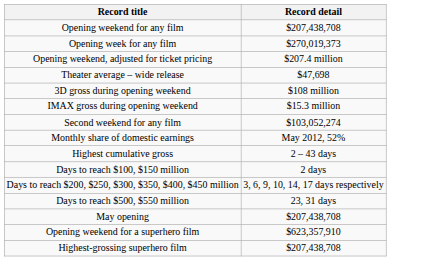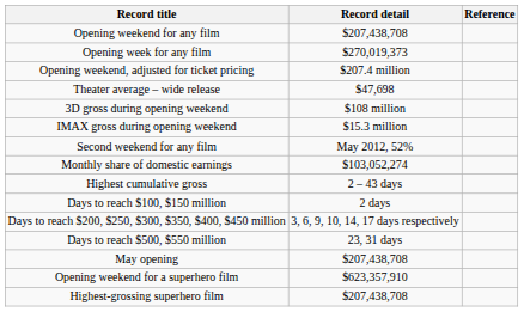 <table style="text-align:center;" class="wikitable">
 <tr>
 <th>Record title</th>
 <th>Record detail</th>
+<th>Reference</th>
 </tr>
 <tr>
 <td>Opening weekend for any film</td>
 <td>$207,438,708 </td>
+<td></td>
 </tr>
 <tr>
 <td>Opening week for any film</td>
 <td>$270,019,373 </td>
+<td></td>
 </tr>
 <tr>
 <td>Opening weekend, adjusted for ticket pricing</td>
 <td>$207.4 million </td>
+<td></td>
 </tr>
 <tr>
 <td>Theater average – wide release</td>
 <td>$47,698</td>
+<td></td>
 </tr>
 <tr>
 <td>3D gross during opening weekend</td>
 <td>$108 million</td>
+<td></td>
 </tr>
 <tr>
 <td>IMAX gross during opening weekend</td>
 <td>$15.3 million</td>
+<td></td>
 </tr>
 <tr>
 <td>Second weekend for any film</td>
-<td>$103,052,274 </td>
+<td>May 2012, 52%</td>
+<td></td>
 </tr>
 <tr>
 <td>Monthly share of domestic earnings</td>
-<td>May 2012, 52%</td>
+<td>$103,052,274 </td>
+<td></td>
 </tr>
 <tr>
 <td>Highest cumulative gross</td>
 <td>2 – 43 days</td>
+<td></td>
 </tr>
 <tr>
 <td>Days to reach $100, $150 million</td>
 <td>2 days</td>
+<td></td>
 </tr>
 <tr>
 <td>Days to reach $200, $250, $300, $350, $400, $450 million</td>
 <td>3, 6, 9, 10, 14, 17 days respectively</td>
+<td></td>
 </tr>
 <tr>
 <td>Days to reach $500, $550 million</td>
 <td>23, 31 days</td>
+<td></td>
 </tr>
 <tr>
 <td>May opening</td>
 <td>$207,438,708</td>
+<td></td>
 </tr>
 <tr>
 <td>Opening weekend for a superhero film</td>
 <td>$623,357,910</td>
+<td></td>
 </tr>
 <tr>
 <td>Highest-grossing superhero film</td>
 <td>$207,438,708</td>
+<td></td>
 </tr>
 </table>
